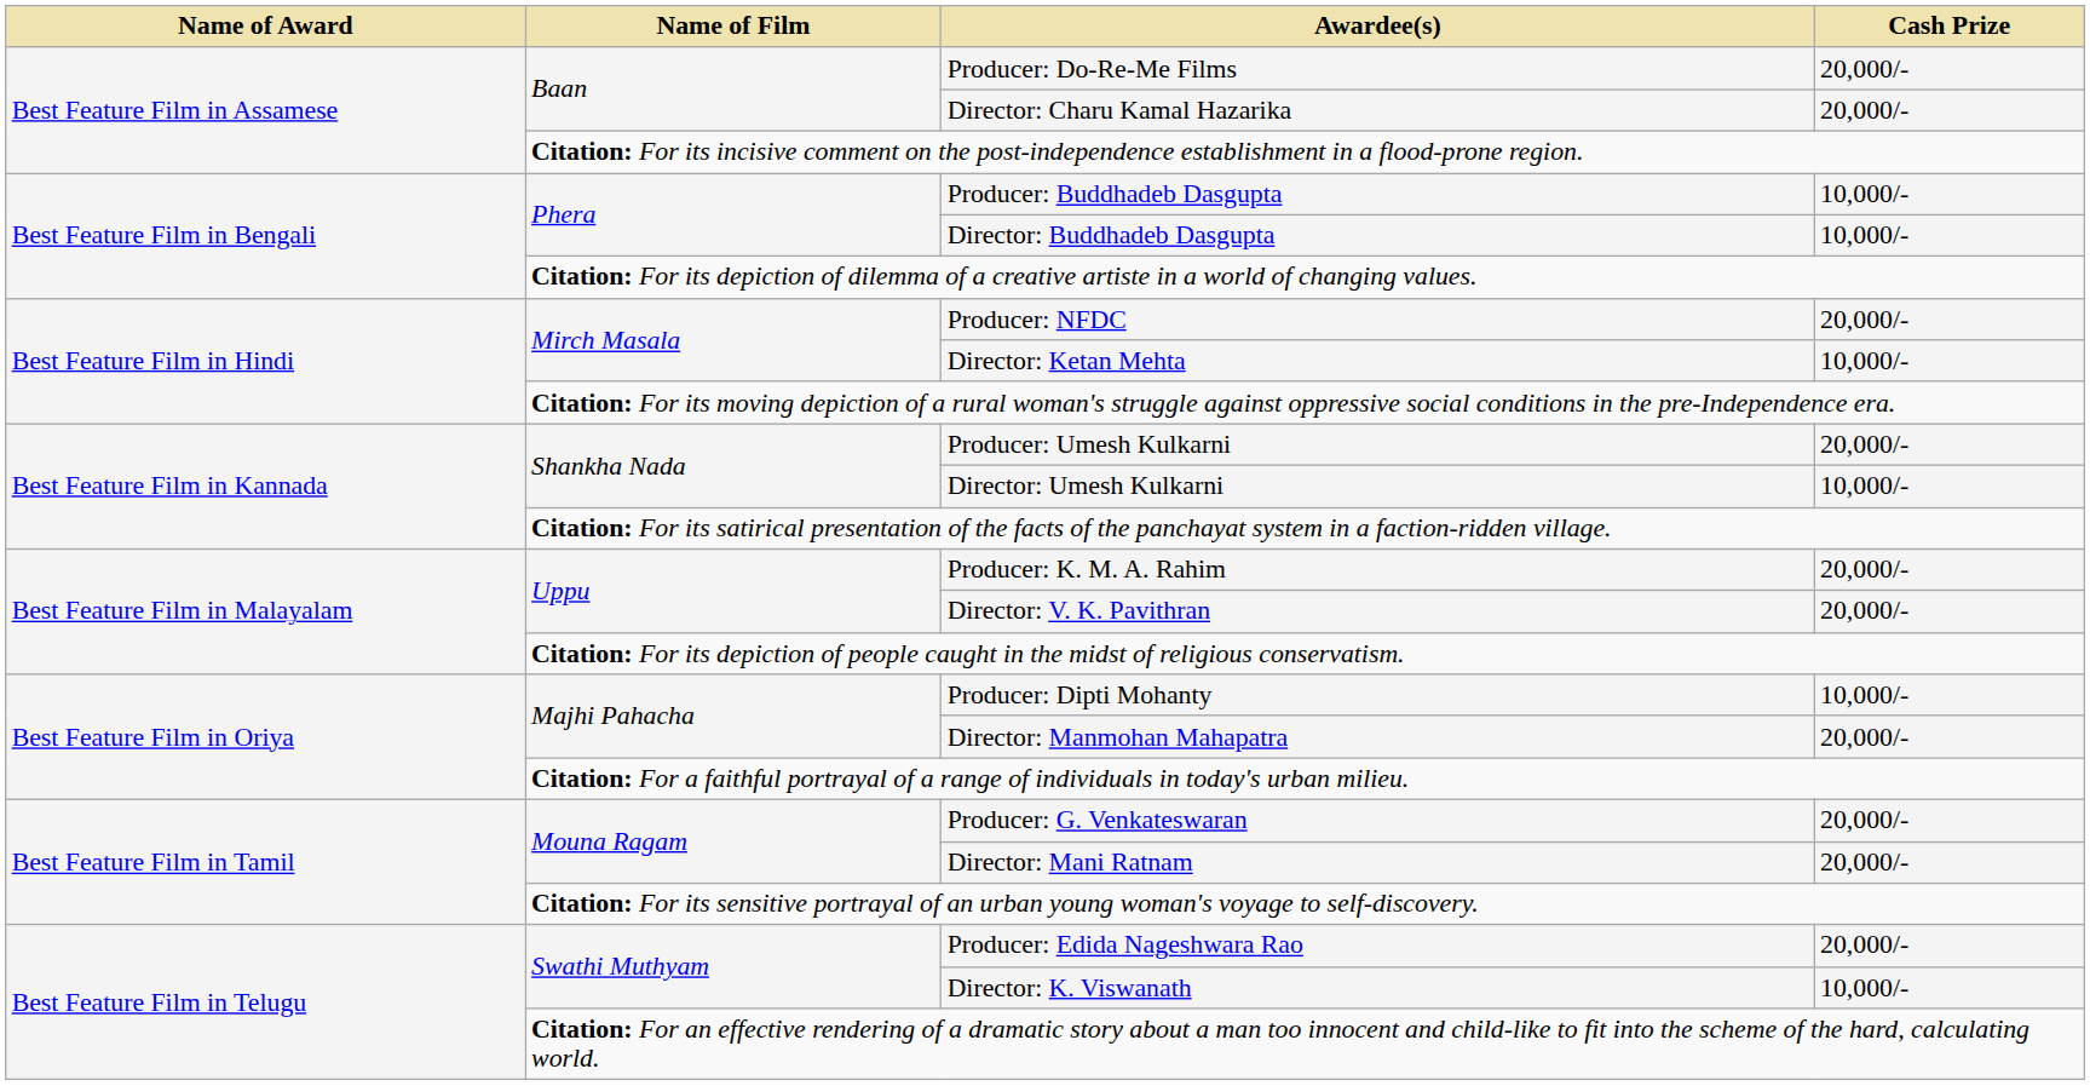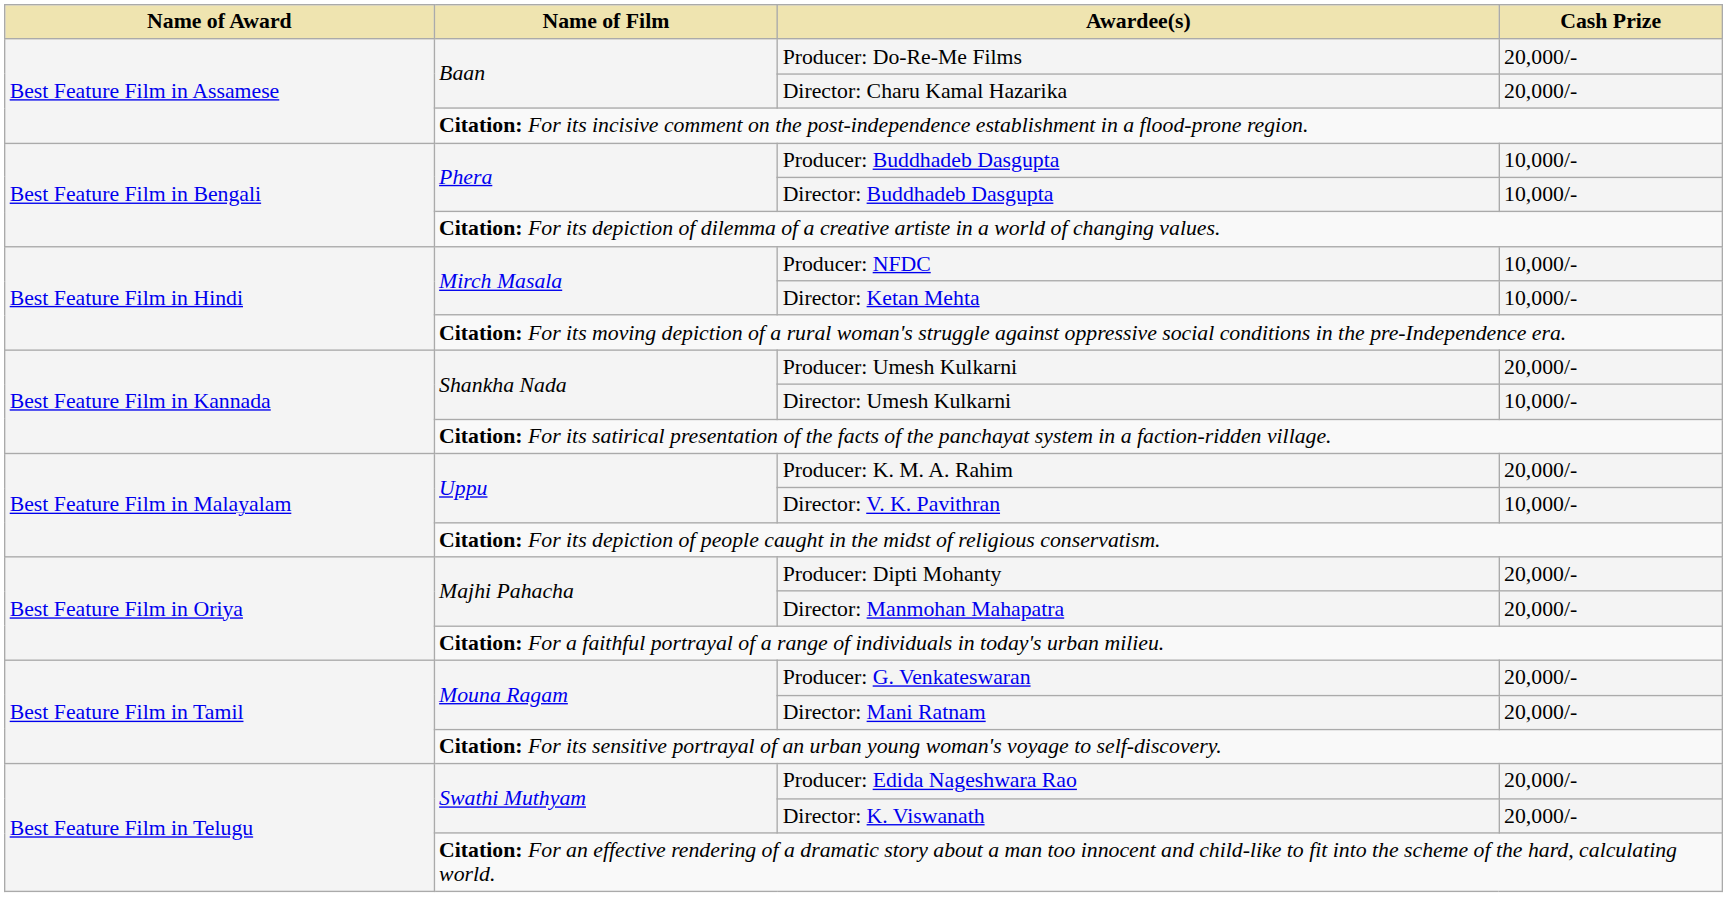 <table class="wikitable" style="width:100%;">
 <tr>
 <th style="background-color:#EFE4B0;width:25%;">Name of Award</th>
 <th style="background-color:#EFE4B0;width:20%;">Name of Film</th>
 <th style="background-color:#EFE4B0;width:42%;">Awardee(s)</th>
 <th style="background-color:#EFE4B0;width:13%;">Cash Prize</th>
 </tr>
 <tr style="background-color:#F4F4F4">
 <td rowspan="3"><a href='#'>Best Feature Film in Assamese</a></td>
 <td rowspan="2"><em>Baan</em></td>
 <td>Producer: Do-Re-Me Films</td>
 <td> 20,000/-</td>
 </tr>
 <tr style="background-color:#F4F4F4">
 <td>Director: Charu Kamal Hazarika</td>
 <td> 20,000/-</td>
 </tr>
 <tr style="background-color:#F9F9F9">
 <td colspan="3"><strong>Citation:</strong> <em>For its incisive comment on the post-independence establishment in a flood-prone region.</em></td>
 </tr>
 <tr style="background-color:#F4F4F4">
 <td rowspan="3"><a href='#'>Best Feature Film in Bengali</a></td>
 <td rowspan="2"><em><a href='#'>Phera</a></em></td>
 <td>Producer: <a href='#'>Buddhadeb Dasgupta</a></td>
 <td> 10,000/-</td>
 </tr>
 <tr style="background-color:#F4F4F4">
 <td>Director: <a href='#'>Buddhadeb Dasgupta</a></td>
 <td> 10,000/-</td>
 </tr>
 <tr style="background-color:#F9F9F9">
 <td colspan="3"><strong>Citation:</strong> <em>For its depiction of dilemma of a creative artiste in a world of changing values.</em></td>
 </tr>
 <tr style="background-color:#F4F4F4">
 <td rowspan="3"><a href='#'>Best Feature Film in Hindi</a></td>
 <td rowspan="2"><em><a href='#'>Mirch Masala</a></em></td>
 <td>Producer: <a href='#'>NFDC</a></td>
-<td> 20,000/-</td>
+<td> 10,000/-</td>
 </tr>
 <tr style="background-color:#F4F4F4">
 <td>Director: <a href='#'>Ketan Mehta</a></td>
 <td> 10,000/-</td>
 </tr>
 <tr style="background-color:#F9F9F9">
 <td colspan="3"><strong>Citation:</strong> <em>For its moving depiction of a rural woman's struggle against oppressive social conditions in the pre-Independence era.</em></td>
 </tr>
 <tr style="background-color:#F4F4F4">
 <td rowspan="3"><a href='#'>Best Feature Film in Kannada</a></td>
 <td rowspan="2"><em>Shankha Nada</em></td>
 <td>Producer: Umesh Kulkarni</td>
 <td> 20,000/-</td>
 </tr>
 <tr style="background-color:#F4F4F4">
 <td>Director: Umesh Kulkarni</td>
 <td> 10,000/-</td>
 </tr>
 <tr style="background-color:#F9F9F9">
 <td colspan="3"><strong>Citation:</strong> <em>For its satirical presentation of the facts of the panchayat system in a faction-ridden village.</em></td>
 </tr>
 <tr style="background-color:#F4F4F4">
 <td rowspan="3"><a href='#'>Best Feature Film in Malayalam</a></td>
 <td rowspan="2"><em><a href='#'>Uppu</a></em></td>
 <td>Producer: K. M. A. Rahim</td>
 <td> 20,000/-</td>
 </tr>
 <tr style="background-color:#F4F4F4">
 <td>Director: <a href='#'>V. K. Pavithran</a></td>
-<td> 20,000/-</td>
+<td> 10,000/-</td>
 </tr>
 <tr style="background-color:#F9F9F9">
 <td colspan="3"><strong>Citation:</strong> <em>For its depiction of people caught in the midst of religious conservatism.</em></td>
 </tr>
 <tr style="background-color:#F4F4F4">
 <td rowspan="3"><a href='#'>Best Feature Film in Oriya</a></td>
 <td rowspan="2"><em>Majhi Pahacha</em></td>
 <td>Producer: Dipti Mohanty</td>
-<td> 10,000/-</td>
+<td> 20,000/-</td>
 </tr>
 <tr style="background-color:#F4F4F4">
 <td>Director: <a href='#'>Manmohan Mahapatra</a></td>
 <td> 20,000/-</td>
 </tr>
 <tr style="background-color:#F9F9F9">
 <td colspan="3"><strong>Citation:</strong> <em>For a faithful portrayal of a range of individuals in today's urban milieu.</em></td>
 </tr>
 <tr style="background-color:#F4F4F4">
 <td rowspan="3"><a href='#'>Best Feature Film in Tamil</a></td>
 <td rowspan="2"><em><a href='#'>Mouna Ragam</a></em></td>
 <td>Producer: <a href='#'>G. Venkateswaran</a></td>
 <td> 20,000/-</td>
 </tr>
 <tr style="background-color:#F4F4F4">
 <td>Director: <a href='#'>Mani Ratnam</a></td>
 <td> 20,000/-</td>
 </tr>
 <tr style="background-color:#F9F9F9">
 <td colspan="3"><strong>Citation:</strong> <em>For its sensitive portrayal of an urban young woman's voyage to self-discovery.</em></td>
 </tr>
 <tr style="background-color:#F4F4F4">
 <td rowspan="3"><a href='#'>Best Feature Film in Telugu</a></td>
 <td rowspan="2"><em><a href='#'>Swathi Muthyam</a></em></td>
 <td>Producer: <a href='#'>Edida Nageshwara Rao</a></td>
 <td> 20,000/-</td>
 </tr>
 <tr style="background-color:#F4F4F4">
 <td>Director: <a href='#'>K. Viswanath</a></td>
-<td> 10,000/-</td>
+<td> 20,000/-</td>
 </tr>
 <tr style="background-color:#F9F9F9">
 <td colspan="3"><strong>Citation:</strong> <em>For an effective rendering of a dramatic story about a man too innocent and child-like to fit into the scheme of the hard, calculating world.</em></td>
 </tr>
 </table>
